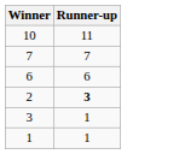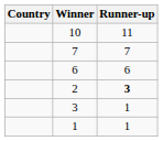 <table class="wikitable sortable" style="text-align:center;">
 <tr>
+<th>Country</th>
 <th>Winner</th>
 <th>Runner-up</th>
 </tr>
 <tr>
+<td align=left></td>
 <td>10</td>
 <td>11</td>
 </tr>
 <tr>
+<td align=left></td>
 <td>7</td>
 <td>7</td>
 </tr>
 <tr>
+<td align=left></td>
 <td>6</td>
 <td>6</td>
 </tr>
 <tr>
+<td align=left></td>
 <td>2</td>
 <td><strong>3</strong></td>
 </tr>
 <tr>
+<td align=left></td>
 <td>3</td>
 <td>1</td>
 </tr>
 <tr>
+<td align=left></td>
 <td>1</td>
 <td>1</td>
 </tr>
 </table>
